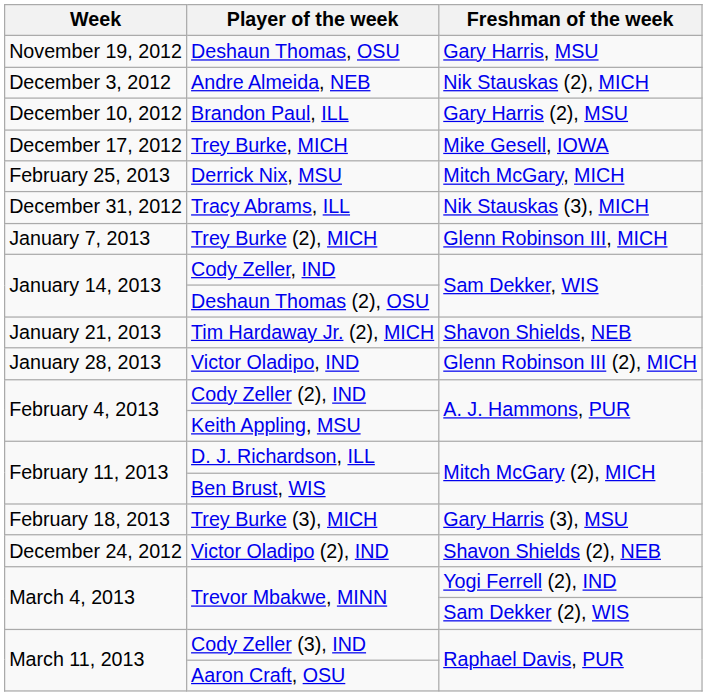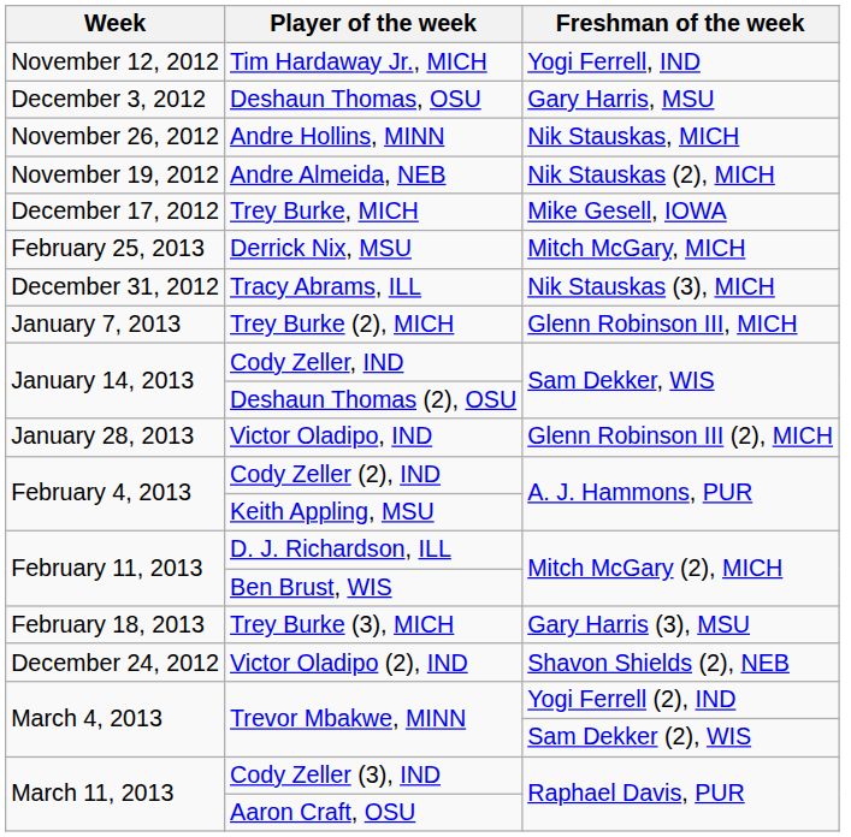 <table class="wikitable" border="1">
 <tr>
 <th>Week</th>
 <th>Player of the week</th>
 <th>Freshman of the week</th>
 </tr>
 <tr>
-<td>November 19, 2012</td>
+<td>November 12, 2012</td>
+<td><a href='#'>Tim Hardaway Jr.</a>, <a href='#'>MICH</a></td>
+<td><a href='#'>Yogi Ferrell</a>, <a href='#'>IND</a></td>
+</tr>
+<tr>
+<td>December 3, 2012</td>
 <td><a href='#'>Deshaun Thomas</a>, <a href='#'>OSU</a></td>
 <td><a href='#'>Gary Harris</a>, <a href='#'>MSU</a></td>
 </tr>
 <tr>
-<td>December 3, 2012</td>
+<td>November 26, 2012</td>
+<td><a href='#'>Andre Hollins</a>, <a href='#'>MINN</a></td>
+<td><a href='#'>Nik Stauskas</a>, <a href='#'>MICH</a></td>
+</tr>
+<tr>
+<td>November 19, 2012</td>
 <td><a href='#'>Andre Almeida</a>, <a href='#'>NEB</a></td>
 <td><a href='#'>Nik Stauskas</a> (2), <a href='#'>MICH</a></td>
-</tr>
-<tr>
-<td>December 10, 2012</td>
-<td><a href='#'>Brandon Paul</a>, <a href='#'>ILL</a></td>
-<td><a href='#'>Gary Harris</a> (2), <a href='#'>MSU</a></td>
 </tr>
 <tr>
 <td>December 17, 2012</td>
 <td><a href='#'>Trey Burke</a>, <a href='#'>MICH</a></td>
 <td><a href='#'>Mike Gesell</a>, <a href='#'>IOWA</a></td>
 </tr>
 <tr>
 <td>February 25, 2013</td>
 <td><a href='#'>Derrick Nix</a>, <a href='#'>MSU</a></td>
 <td><a href='#'>Mitch McGary</a>, <a href='#'>MICH</a></td>
 </tr>
 <tr>
 <td>December 31, 2012</td>
 <td><a href='#'>Tracy Abrams</a>, <a href='#'>ILL</a></td>
 <td><a href='#'>Nik Stauskas</a> (3), <a href='#'>MICH</a></td>
 </tr>
 <tr>
 <td>January 7, 2013</td>
 <td><a href='#'>Trey Burke</a> (2), <a href='#'>MICH</a></td>
 <td><a href='#'>Glenn Robinson III</a>, <a href='#'>MICH</a></td>
 </tr>
 <tr>
 <td rowspan=2 valign=middle>January 14, 2013</td>
 <td><a href='#'>Cody Zeller</a>, <a href='#'>IND</a></td>
 <td rowspan=2 valign=middle><a href='#'>Sam Dekker</a>, <a href='#'>WIS</a></td>
 </tr>
 <tr>
 <td><a href='#'>Deshaun Thomas</a> (2), <a href='#'>OSU</a></td>
-</tr>
-<tr>
-<td>January 21, 2013</td>
-<td><a href='#'>Tim Hardaway Jr.</a> (2), <a href='#'>MICH</a></td>
-<td><a href='#'>Shavon Shields</a>, <a href='#'>NEB</a></td>
 </tr>
 <tr>
 <td>January 28, 2013</td>
 <td><a href='#'>Victor Oladipo</a>, <a href='#'>IND</a></td>
 <td><a href='#'>Glenn Robinson III</a> (2), <a href='#'>MICH</a></td>
 </tr>
 <tr>
 <td rowspan=2 valign=middle>February 4, 2013</td>
 <td><a href='#'>Cody Zeller</a> (2), <a href='#'>IND</a></td>
 <td rowspan=2 valign=middle><a href='#'>A. J. Hammons</a>, <a href='#'>PUR</a></td>
 </tr>
 <tr>
 <td><a href='#'>Keith Appling</a>, <a href='#'>MSU</a></td>
 </tr>
 <tr>
 <td rowspan=2 valign=middle>February 11, 2013</td>
 <td><a href='#'>D. J. Richardson</a>, <a href='#'>ILL</a></td>
 <td rowspan=2 valign=middle><a href='#'>Mitch McGary</a> (2), <a href='#'>MICH</a></td>
 </tr>
 <tr>
 <td><a href='#'>Ben Brust</a>, <a href='#'>WIS</a></td>
 </tr>
 <tr>
 <td>February 18, 2013</td>
 <td><a href='#'>Trey Burke</a> (3), <a href='#'>MICH</a></td>
 <td><a href='#'>Gary Harris</a> (3), <a href='#'>MSU</a></td>
 </tr>
 <tr>
 <td>December 24, 2012</td>
 <td><a href='#'>Victor Oladipo</a> (2), <a href='#'>IND</a></td>
 <td><a href='#'>Shavon Shields</a> (2), <a href='#'>NEB</a></td>
 </tr>
 <tr>
 <td rowspan=2 valign=middle>March 4, 2013</td>
 <td rowspan=2 valign=middle><a href='#'>Trevor Mbakwe</a>, <a href='#'>MINN</a></td>
 <td><a href='#'>Yogi Ferrell</a> (2), <a href='#'>IND</a></td>
 </tr>
 <tr>
 <td><a href='#'>Sam Dekker</a> (2), <a href='#'>WIS</a></td>
 </tr>
 <tr>
 <td rowspan=2 valign=middle>March 11, 2013</td>
 <td><a href='#'>Cody Zeller</a> (3), <a href='#'>IND</a></td>
 <td rowspan=2 valign=middle><a href='#'>Raphael Davis</a>, <a href='#'>PUR</a></td>
 </tr>
 <tr>
 <td><a href='#'>Aaron Craft</a>, <a href='#'>OSU</a></td>
 </tr>
 </table>
